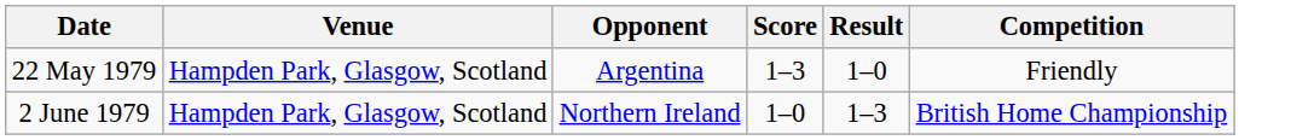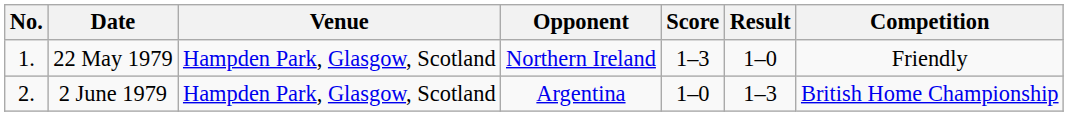 <table class="wikitable sortable" style="text-align:center">
 <tr>
+<th>No.</th>
 <th>Date</th>
 <th>Venue</th>
 <th>Opponent</th>
 <th>Score</th>
 <th>Result</th>
 <th>Competition</th>
 </tr>
 <tr>
+<td>1.</td>
 <td>22 May 1979</td>
 <td><a href='#'>Hampden Park</a>, <a href='#'>Glasgow</a>, Scotland</td>
-<td><a href='#'>Argentina</a></td>
+<td><a href='#'>Northern Ireland</a></td>
 <td>1–3</td>
 <td>1–0</td>
 <td>Friendly</td>
 </tr>
 <tr>
+<td>2.</td>
 <td>2 June 1979</td>
 <td><a href='#'>Hampden Park</a>, <a href='#'>Glasgow</a>, Scotland</td>
-<td><a href='#'>Northern Ireland</a></td>
+<td><a href='#'>Argentina</a></td>
 <td>1–0</td>
 <td>1–3</td>
 <td><a href='#'>British Home Championship</a></td>
 </tr>
 </table>
